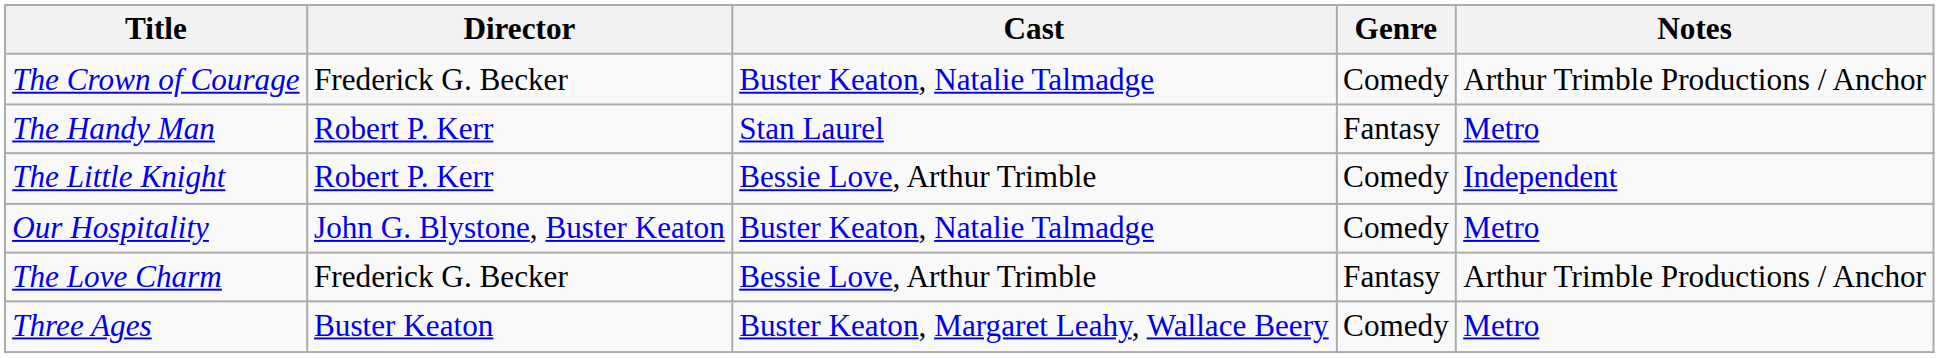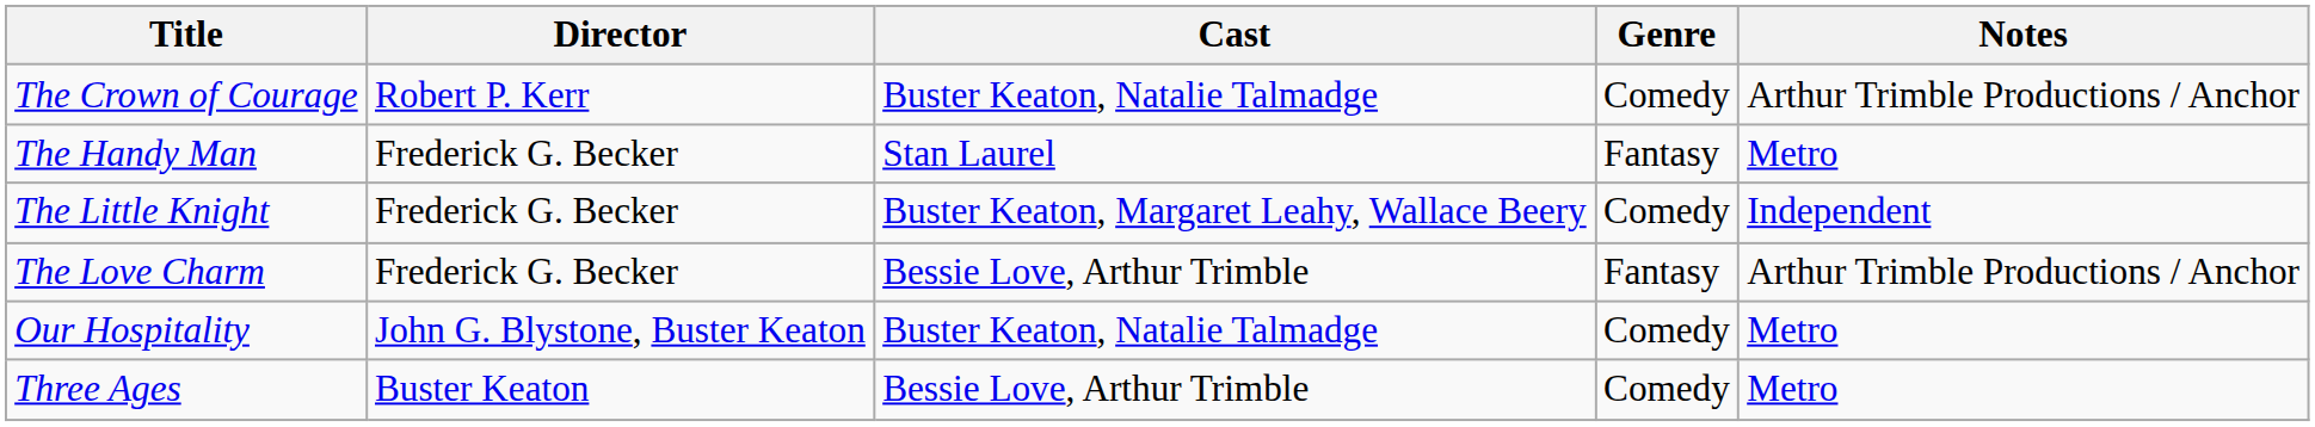 <table class="wikitable">
 <tr>
 <th>Title</th>
 <th>Director</th>
 <th>Cast</th>
 <th>Genre</th>
 <th>Notes</th>
 </tr>
 <tr>
 <td data-sort-value="Crown of Courage, The"><em><a href='#'>The Crown of Courage</a></em></td>
-<td>Frederick G. Becker</td>
+<td><a href='#'>Robert P. Kerr</a></td>
 <td><a href='#'>Buster Keaton</a>, <a href='#'>Natalie Talmadge</a></td>
 <td>Comedy</td>
 <td>Arthur Trimble Productions / Anchor</td>
 </tr>
 <tr>
 <td><em><a href='#'>The Handy Man</a></em></td>
-<td><a href='#'>Robert P. Kerr</a></td>
+<td>Frederick G. Becker</td>
 <td><a href='#'>Stan Laurel</a></td>
 <td>Fantasy</td>
 <td><a href='#'>Metro</a></td>
 </tr>
 <tr>
 <td data-sort-value="Little Knight, The"><em><a href='#'>The Little Knight</a></em></td>
-<td><a href='#'>Robert P. Kerr</a></td>
-<td><a href='#'>Bessie Love</a>, Arthur Trimble</td>
+<td>Frederick G. Becker</td>
+<td><a href='#'>Buster Keaton</a>, <a href='#'>Margaret Leahy</a>, <a href='#'>Wallace Beery</a></td>
 <td>Comedy</td>
 <td><a href='#'>Independent</a></td>
+</tr>
+<tr>
+<td data-sort-value="Love Charm, The"><em><a href='#'>The Love Charm</a></em></td>
+<td>Frederick G. Becker</td>
+<td><a href='#'>Bessie Love</a>, Arthur Trimble</td>
+<td>Fantasy</td>
+<td>Arthur Trimble Productions / Anchor</td>
 </tr>
 <tr>
 <td><em><a href='#'>Our Hospitality</a></em></td>
 <td><a href='#'>John G. Blystone</a>, <a href='#'>Buster Keaton</a></td>
 <td><a href='#'>Buster Keaton</a>, <a href='#'>Natalie Talmadge</a></td>
 <td>Comedy</td>
 <td><a href='#'>Metro</a></td>
 </tr>
 <tr>
-<td data-sort-value="Love Charm, The"><em><a href='#'>The Love Charm</a></em></td>
-<td>Frederick G. Becker</td>
-<td><a href='#'>Bessie Love</a>, Arthur Trimble</td>
-<td>Fantasy</td>
-<td>Arthur Trimble Productions / Anchor</td>
-</tr>
-<tr>
 <td><em><a href='#'>Three Ages</a></em></td>
 <td><a href='#'>Buster Keaton</a></td>
-<td><a href='#'>Buster Keaton</a>, <a href='#'>Margaret Leahy</a>, <a href='#'>Wallace Beery</a></td>
+<td><a href='#'>Bessie Love</a>, Arthur Trimble</td>
 <td>Comedy</td>
 <td><a href='#'>Metro</a></td>
 </tr>
 </table>
